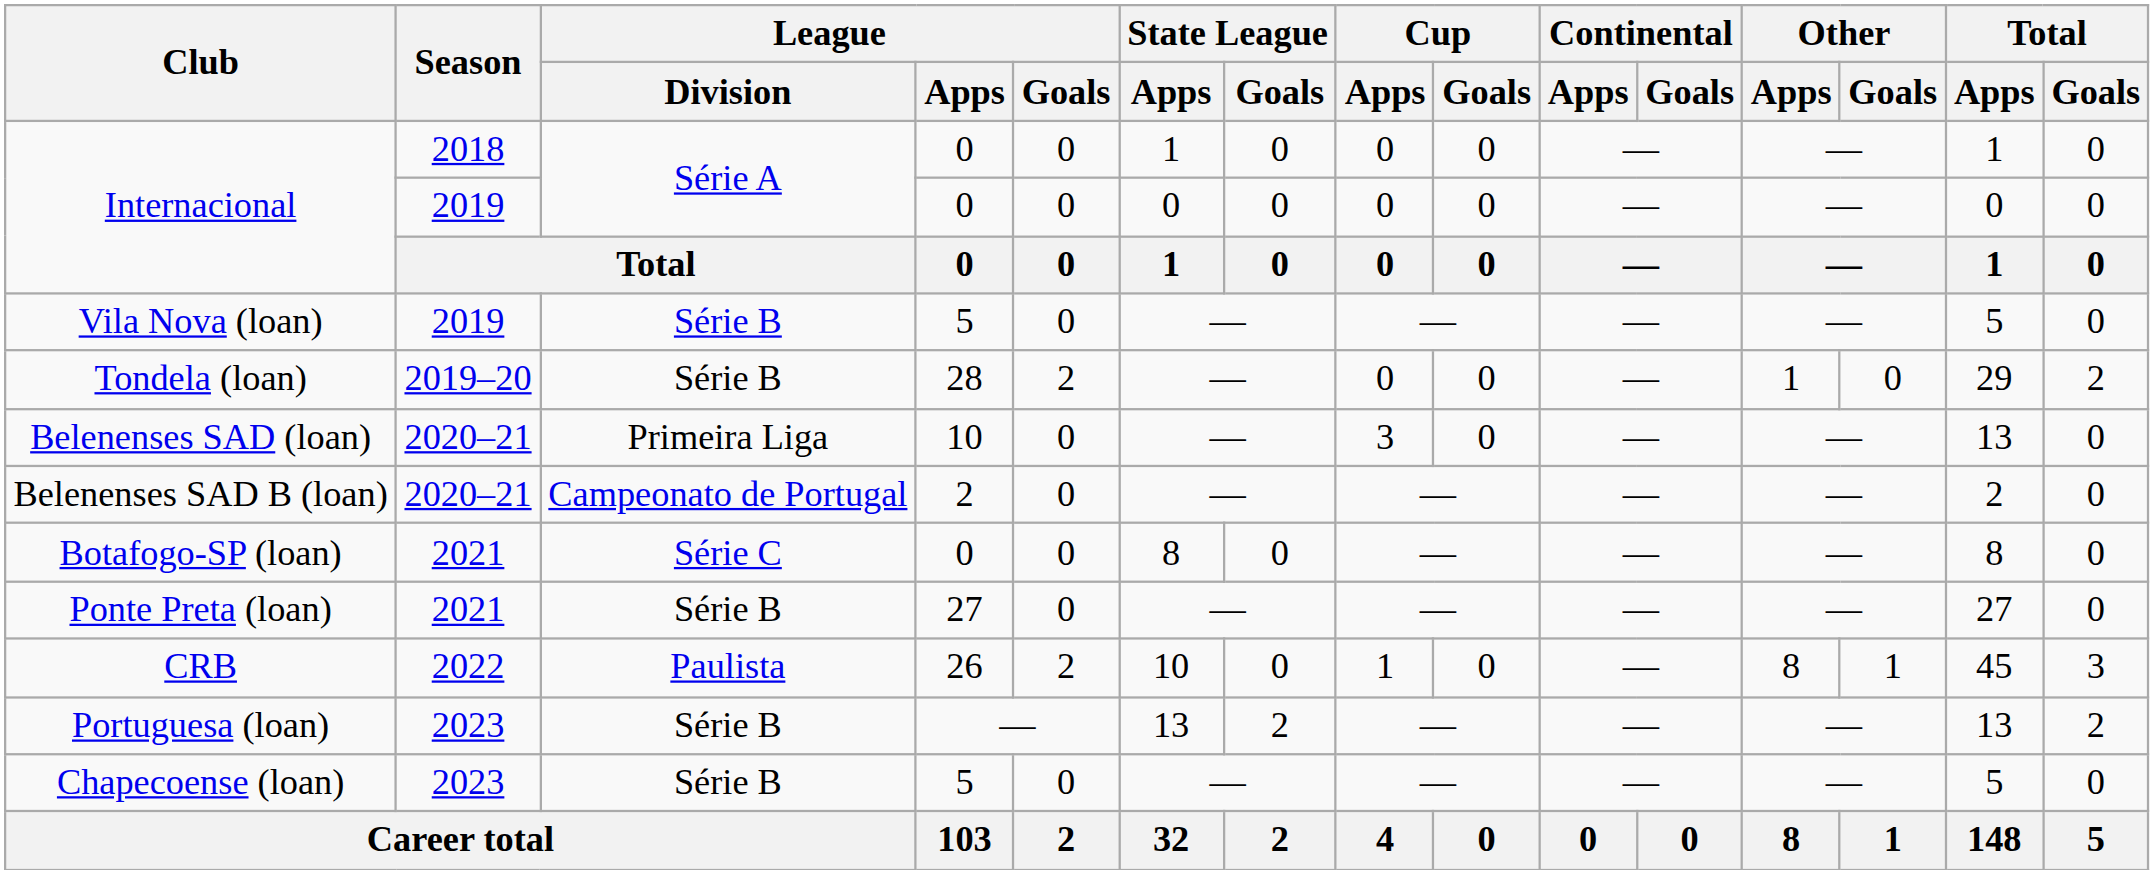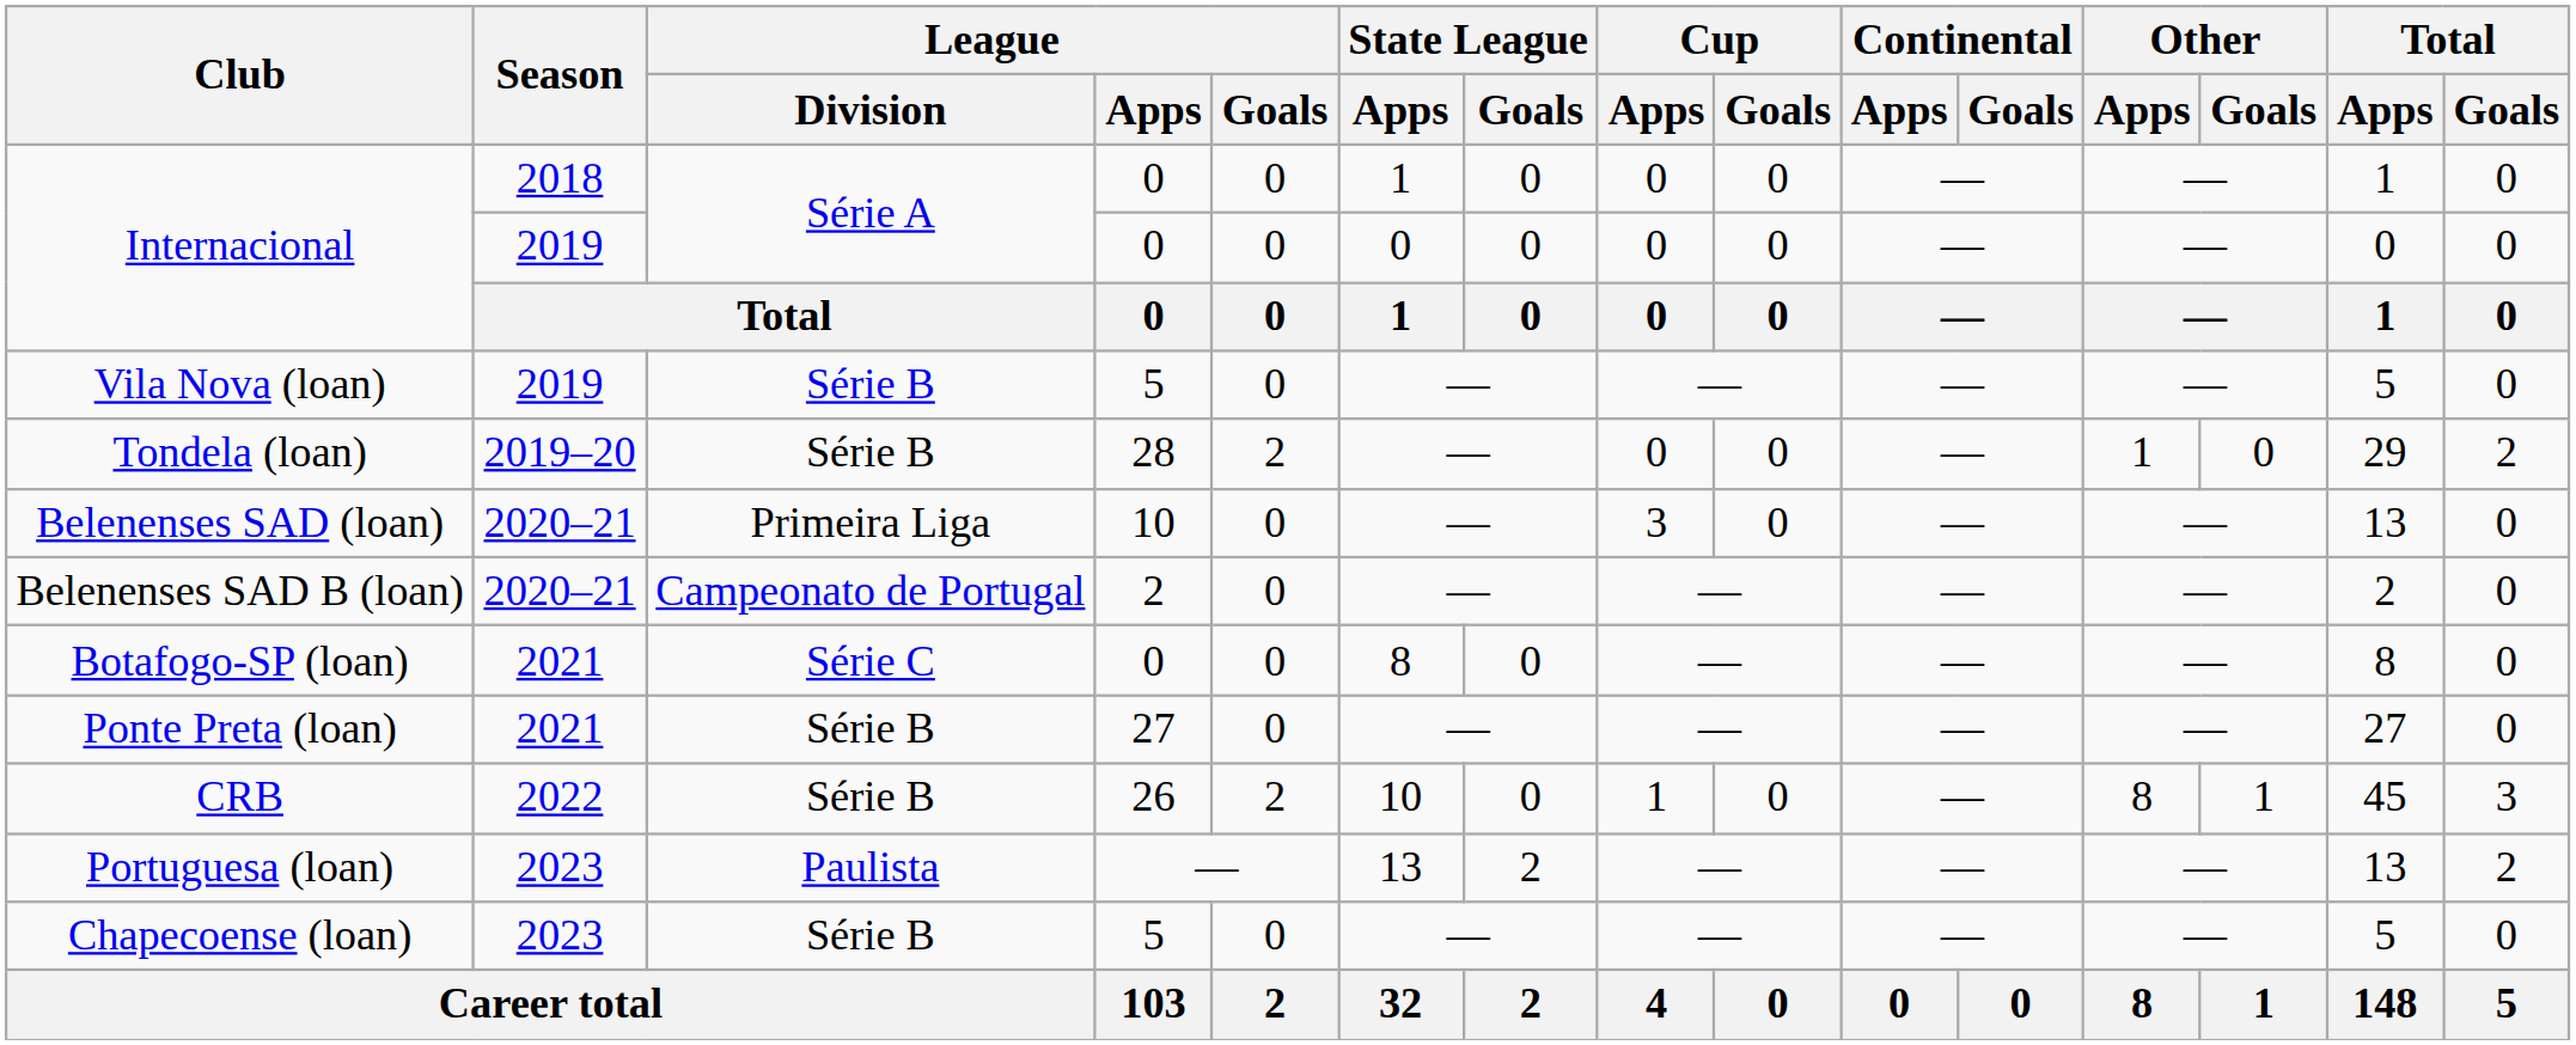 <table class="wikitable" style="text-align: center">
 <tr>
 <th rowspan="2">Club</th>
 <th rowspan="2">Season</th>
 <th colspan="3">League</th>
 <th colspan="2">State League</th>
 <th colspan="2">Cup</th>
 <th colspan="2">Continental</th>
 <th colspan="2">Other</th>
 <th colspan="2">Total</th>
 </tr>
 <tr>
 <th>Division</th>
 <th>Apps</th>
 <th>Goals</th>
 <th>Apps</th>
 <th>Goals</th>
 <th>Apps</th>
 <th>Goals</th>
 <th>Apps</th>
 <th>Goals</th>
 <th>Apps</th>
 <th>Goals</th>
 <th>Apps</th>
 <th>Goals</th>
 </tr>
 <tr>
 <td rowspan="3"><a href='#'>Internacional</a></td>
 <td><a href='#'>2018</a></td>
 <td rowspan="2"><a href='#'>Série A</a></td>
 <td>0</td>
 <td>0</td>
 <td>1</td>
 <td>0</td>
 <td>0</td>
 <td>0</td>
 <td colspan="2">—</td>
 <td colspan="2">—</td>
 <td>1</td>
 <td>0</td>
 </tr>
 <tr>
 <td><a href='#'>2019</a></td>
 <td>0</td>
 <td>0</td>
 <td>0</td>
 <td>0</td>
 <td>0</td>
 <td>0</td>
 <td colspan="2">—</td>
 <td colspan="2">—</td>
 <td>0</td>
 <td>0</td>
 </tr>
 <tr>
 <th colspan="2">Total</th>
 <th>0</th>
 <th>0</th>
 <th>1</th>
 <th>0</th>
 <th>0</th>
 <th>0</th>
 <th colspan="2">—</th>
 <th colspan="2">—</th>
 <th>1</th>
 <th>0</th>
 </tr>
 <tr>
 <td><a href='#'>Vila Nova</a> (loan)</td>
 <td><a href='#'>2019</a></td>
 <td><a href='#'>Série B</a></td>
 <td>5</td>
 <td>0</td>
 <td colspan="2">—</td>
 <td colspan="2">—</td>
 <td colspan="2">—</td>
 <td colspan="2">—</td>
 <td>5</td>
 <td>0</td>
 </tr>
 <tr>
 <td><a href='#'>Tondela</a> (loan)</td>
 <td><a href='#'>2019–20</a></td>
 <td>Série B</td>
 <td>28</td>
 <td>2</td>
 <td colspan="2">—</td>
 <td>0</td>
 <td>0</td>
 <td colspan="2">—</td>
 <td>1</td>
 <td>0</td>
 <td>29</td>
 <td>2</td>
 </tr>
 <tr>
 <td><a href='#'>Belenenses SAD</a> (loan)</td>
 <td><a href='#'>2020–21</a></td>
 <td>Primeira Liga</td>
 <td>10</td>
 <td>0</td>
 <td colspan="2">—</td>
 <td>3</td>
 <td>0</td>
 <td colspan="2">—</td>
 <td colspan="2">—</td>
 <td>13</td>
 <td>0</td>
 </tr>
 <tr>
 <td>Belenenses SAD B (loan)</td>
 <td><a href='#'>2020–21</a></td>
 <td><a href='#'>Campeonato de Portugal</a></td>
 <td>2</td>
 <td>0</td>
 <td colspan="2">—</td>
 <td colspan="2">—</td>
 <td colspan="2">—</td>
 <td colspan="2">—</td>
 <td>2</td>
 <td>0</td>
 </tr>
 <tr>
 <td><a href='#'>Botafogo-SP</a> (loan)</td>
 <td><a href='#'>2021</a></td>
 <td><a href='#'>Série C</a></td>
 <td>0</td>
 <td>0</td>
 <td>8</td>
 <td>0</td>
 <td colspan="2">—</td>
 <td colspan="2">—</td>
 <td colspan="2">—</td>
 <td>8</td>
 <td>0</td>
 </tr>
 <tr>
 <td><a href='#'>Ponte Preta</a> (loan)</td>
 <td><a href='#'>2021</a></td>
 <td>Série B</td>
 <td>27</td>
 <td>0</td>
 <td colspan="2">—</td>
 <td colspan="2">—</td>
 <td colspan="2">—</td>
 <td colspan="2">—</td>
 <td>27</td>
 <td>0</td>
 </tr>
 <tr>
 <td><a href='#'>CRB</a></td>
 <td><a href='#'>2022</a></td>
-<td><a href='#'>Paulista</a></td>
+<td>Série B</td>
 <td>26</td>
 <td>2</td>
 <td>10</td>
 <td>0</td>
 <td>1</td>
 <td>0</td>
 <td colspan="2">—</td>
 <td>8</td>
 <td>1</td>
 <td>45</td>
 <td>3</td>
 </tr>
 <tr>
 <td><a href='#'>Portuguesa</a> (loan)</td>
 <td><a href='#'>2023</a></td>
-<td>Série B</td>
+<td><a href='#'>Paulista</a></td>
 <td colspan="2">—</td>
 <td>13</td>
 <td>2</td>
 <td colspan="2">—</td>
 <td colspan="2">—</td>
 <td colspan="2">—</td>
 <td>13</td>
 <td>2</td>
 </tr>
 <tr>
 <td><a href='#'>Chapecoense</a> (loan)</td>
 <td><a href='#'>2023</a></td>
 <td>Série B</td>
 <td>5</td>
 <td>0</td>
 <td colspan="2">—</td>
 <td colspan="2">—</td>
 <td colspan="2">—</td>
 <td colspan="2">—</td>
 <td>5</td>
 <td>0</td>
 </tr>
 <tr>
 <th colspan="3"><strong>Career total</strong></th>
 <th>103</th>
 <th>2</th>
 <th>32</th>
 <th>2</th>
 <th>4</th>
 <th>0</th>
 <th>0</th>
 <th>0</th>
 <th>8</th>
 <th>1</th>
 <th>148</th>
 <th>5</th>
 </tr>
 </table>
